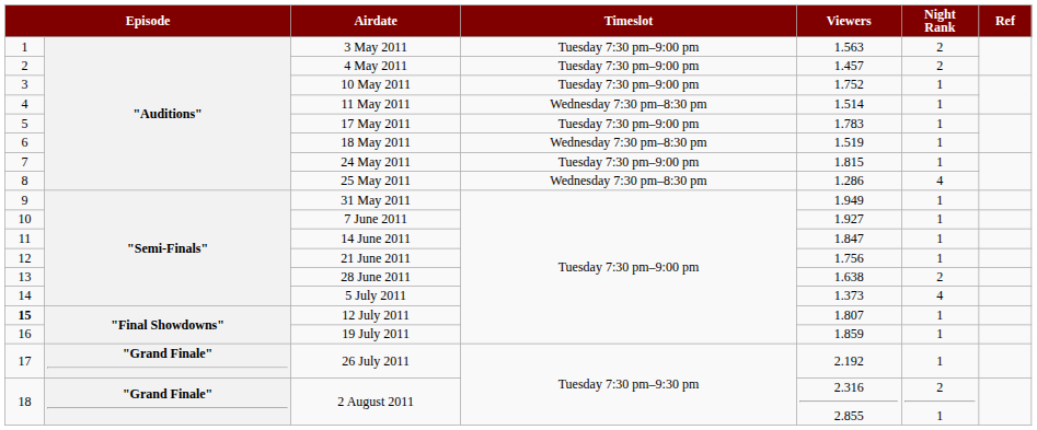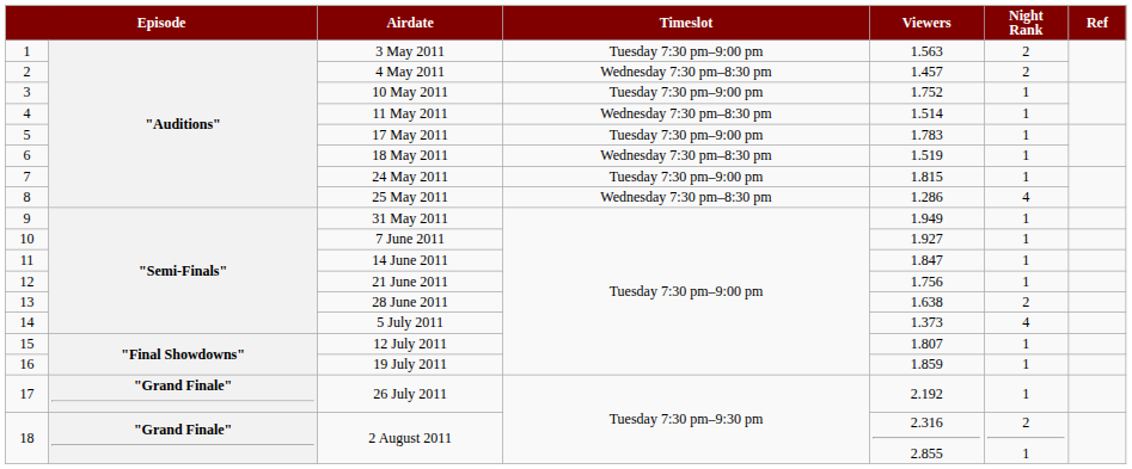 <table class="wikitable plainrowheaders" style="text-align:center; line-height:16px; width:99%;">
 <tr>
 <th scope="col" style="background:maroon; color:white;" colspan=2>Episode</th>
 <th scope="col" style="background:maroon; color:white;">Airdate</th>
 <th scope="col" style="background:maroon; color:white;">Timeslot</th>
 <th scope="col" style="background:maroon; color:white;">Viewers<br></th>
 <th scope="col" style="background:maroon; color:white;">Night<br>Rank</th>
 <th scope="col" style="background:maroon; color:white;">Ref</th>
 </tr>
 <tr>
 <td>1</td>
 <th align=centre rowspan=8>"Auditions"</th>
 <td>3 May 2011</td>
 <td>Tuesday 7:30 pm–9:00 pm</td>
 <td>1.563</td>
 <td>2</td>
 <td rowspan=2></td>
 </tr>
 <tr>
 <td>2</td>
 <td>4 May 2011</td>
-<td>Tuesday 7:30 pm–9:00 pm</td>
+<td>Wednesday 7:30 pm–8:30 pm</td>
 <td>1.457</td>
 <td>2</td>
 </tr>
 <tr>
 <td>3</td>
 <td>10 May 2011</td>
 <td>Tuesday 7:30 pm–9:00 pm</td>
 <td>1.752</td>
 <td>1</td>
 <td rowspan=2></td>
 </tr>
 <tr>
 <td>4</td>
 <td>11 May 2011</td>
 <td>Wednesday 7:30 pm–8:30 pm</td>
 <td>1.514</td>
 <td>1</td>
 </tr>
 <tr>
 <td>5</td>
 <td>17 May 2011</td>
 <td>Tuesday 7:30 pm–9:00 pm</td>
 <td>1.783</td>
 <td>1</td>
 <td rowspan=2></td>
 </tr>
 <tr>
 <td>6</td>
 <td>18 May 2011</td>
 <td>Wednesday 7:30 pm–8:30 pm</td>
 <td>1.519</td>
 <td>1</td>
 </tr>
 <tr>
 <td>7</td>
 <td>24 May 2011</td>
 <td>Tuesday 7:30 pm–9:00 pm</td>
 <td>1.815</td>
 <td>1</td>
 <td rowspan=2></td>
 </tr>
 <tr>
 <td>8</td>
 <td>25 May 2011</td>
 <td>Wednesday 7:30 pm–8:30 pm</td>
 <td>1.286</td>
 <td>4</td>
 </tr>
 <tr>
 <td>9</td>
 <th align=centre rowspan=6>"Semi-Finals"</th>
 <td>31 May 2011</td>
 <td rowspan=8>Tuesday 7:30 pm–9:00 pm</td>
 <td>1.949</td>
 <td>1</td>
 <td></td>
 </tr>
 <tr>
 <td>10</td>
 <td>7 June 2011</td>
 <td>1.927</td>
 <td>1</td>
 <td></td>
 </tr>
 <tr>
 <td>11</td>
 <td>14 June 2011</td>
 <td>1.847</td>
 <td>1</td>
 <td></td>
 </tr>
 <tr>
 <td>12</td>
 <td>21 June 2011</td>
 <td>1.756</td>
 <td>1</td>
 <td></td>
 </tr>
 <tr>
 <td>13</td>
 <td>28 June 2011</td>
 <td>1.638</td>
 <td>2</td>
 <td></td>
 </tr>
 <tr>
 <td>14</td>
 <td>5 July 2011</td>
 <td>1.373</td>
 <td>4</td>
 <td></td>
 </tr>
 <tr>
-<td><strong>15</strong></td>
+<td>15</td>
 <th align=centre rowspan=2>"Final Showdowns"</th>
 <td>12 July 2011</td>
 <td>1.807</td>
 <td>1</td>
 <td></td>
 </tr>
 <tr>
 <td>16</td>
 <td>19 July 2011</td>
 <td>1.859</td>
 <td>1</td>
 <td></td>
 </tr>
 <tr>
 <td>17</td>
 <th align=centre>"Grand Finale"<hr></th>
 <td>26 July 2011</td>
 <td rowspan=3>Tuesday 7:30 pm–9:30 pm</td>
 <td>2.192</td>
 <td>1</td>
 <td></td>
 </tr>
 <tr>
 <td>18</td>
 <th align=centre>"Grand Finale"<hr></th>
 <td>2 August 2011</td>
 <td>2.316<hr>2.855</td>
 <td>2<hr>1</td>
 <td></td>
 </tr>
 </table>
